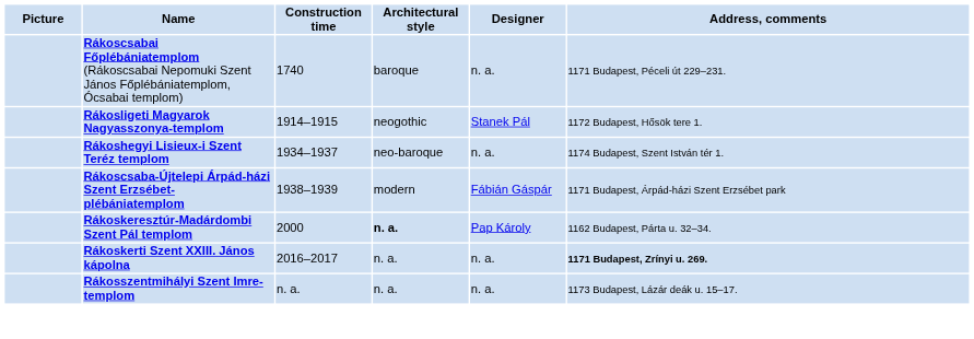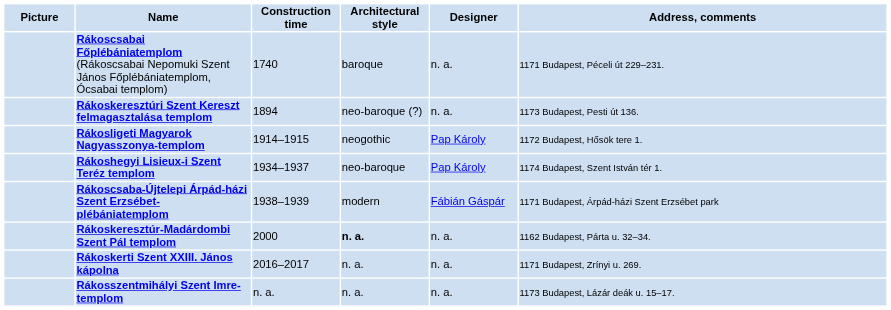 <table width="100%">
 <tr>
 <th bgcolor="#CEDFF2" width="8%">Picture</th>
 <th bgcolor="#CEDFF2" width="20%">Name</th>
 <th bgcolor="#CEDFF2" width="10%">Construction time</th>
 <th bgcolor="#CEDFF2" width="10%">Architectural style</th>
 <th bgcolor="#CEDFF2" width="10%">Designer</th>
 <th bgcolor="#CEDFF2" width="42%">Address, comments</th>
 </tr>
 <tr>
 <td bgcolor="#CEDFF2"></td>
 <td bgcolor="#CEDFF2"><strong><a href='#'>Rákoscsabai Főplébániatemplom</a></strong> (Rákoscsabai Nepomuki Szent János Főplébániatemplom, Ócsabai templom)</td>
 <td bgcolor="#CEDFF2">1740</td>
 <td bgcolor="#CEDFF2">baroque</td>
 <td bgcolor="#CEDFF2">n. a.</td>
 <td bgcolor="#CEDFF2"><small>	1171 Budapest, Péceli út 229–231. </small></td>
 </tr>
 <tr>
 <td bgcolor="#CEDFF2"></td>
+<td bgcolor="#CEDFF2"><strong><a href='#'>Rákoskeresztúri Szent Kereszt felmagasztalása templom</a></strong></td>
+<td bgcolor="#CEDFF2">1894</td>
+<td bgcolor="#CEDFF2">neo-baroque (?)</td>
+<td bgcolor="#CEDFF2">n. a.</td>
+<td bgcolor="#CEDFF2"><small>1173 Budapest, Pesti út 136. </small></td>
+</tr>
+<tr>
+<td bgcolor="#CEDFF2"></td>
 <td bgcolor="#CEDFF2"><strong><a href='#'>Rákosligeti Magyarok Nagyasszonya-templom</a></strong></td>
 <td bgcolor="#CEDFF2">1914–1915</td>
 <td bgcolor="#CEDFF2">neogothic</td>
-<td bgcolor="#CEDFF2"><a href='#'>Stanek Pál</a></td>
+<td bgcolor="#CEDFF2"><a href='#'>Pap Károly</a></td>
 <td bgcolor="#CEDFF2"><small>1172 Budapest, Hősök tere 1.</small></td>
 </tr>
 <tr>
 <td bgcolor="#CEDFF2"></td>
 <td bgcolor="#CEDFF2"><strong><a href='#'>Rákoshegyi Lisieux-i Szent Teréz templom</a></strong></td>
 <td bgcolor="#CEDFF2">1934–1937</td>
 <td bgcolor="#CEDFF2">neo-baroque</td>
-<td bgcolor="#CEDFF2">n. a.</td>
+<td bgcolor="#CEDFF2"><a href='#'>Pap Károly</a></td>
 <td bgcolor="#CEDFF2"><small>1174 Budapest, Szent István tér 1. </small></td>
 </tr>
 <tr>
 <td bgcolor="#CEDFF2"></td>
 <td bgcolor="#CEDFF2"><strong><a href='#'>Rákoscsaba-Újtelepi Árpád-házi Szent Erzsébet-plébániatemplom</a></strong></td>
 <td bgcolor="#CEDFF2">1938–1939</td>
 <td bgcolor="#CEDFF2">modern</td>
 <td bgcolor="#CEDFF2"><a href='#'>Fábián Gáspár</a></td>
 <td bgcolor="#CEDFF2"><small>1171 Budapest, Árpád-házi Szent Erzsébet park  </small></td>
 </tr>
 <tr>
 <td bgcolor="#CEDFF2"></td>
 <td bgcolor="#CEDFF2"><strong><a href='#'>Rákoskeresztúr-Madárdombi Szent Pál templom</a></strong></td>
 <td bgcolor="#CEDFF2">2000</td>
 <td bgcolor="#CEDFF2"><strong>n. a.</strong></td>
-<td bgcolor="#CEDFF2"><a href='#'>Pap Károly</a></td>
+<td bgcolor="#CEDFF2">n. a.</td>
 <td bgcolor="#CEDFF2"><small>1162 Budapest, Párta u. 32–34.</small></td>
 </tr>
 <tr>
 <td bgcolor="#CEDFF2"></td>
 <td bgcolor="#CEDFF2"><strong><a href='#'>Rákoskerti Szent XXIII. János kápolna</a></strong></td>
 <td bgcolor="#CEDFF2">2016–2017</td>
 <td bgcolor="#CEDFF2">n. a.</td>
 <td bgcolor="#CEDFF2">n. a.</td>
-<td bgcolor="#CEDFF2"><strong><small>1171 Budapest, Zrínyi u. 269. </small></strong></td>
+<td bgcolor="#CEDFF2"><small>1171 Budapest, Zrínyi u. 269. </small></td>
 </tr>
 <tr>
 <td bgcolor="#CEDFF2"></td>
 <td bgcolor="#CEDFF2"><strong><a href='#'>Rákosszentmihályi Szent Imre-templom</a></strong></td>
 <td bgcolor="#CEDFF2">n. a.</td>
 <td bgcolor="#CEDFF2">n. a.</td>
 <td bgcolor="#CEDFF2">n. a.</td>
 <td bgcolor="#CEDFF2"><small>1173 Budapest, Lázár deák u. 15–17. </small></td>
 </tr>
 </table>
